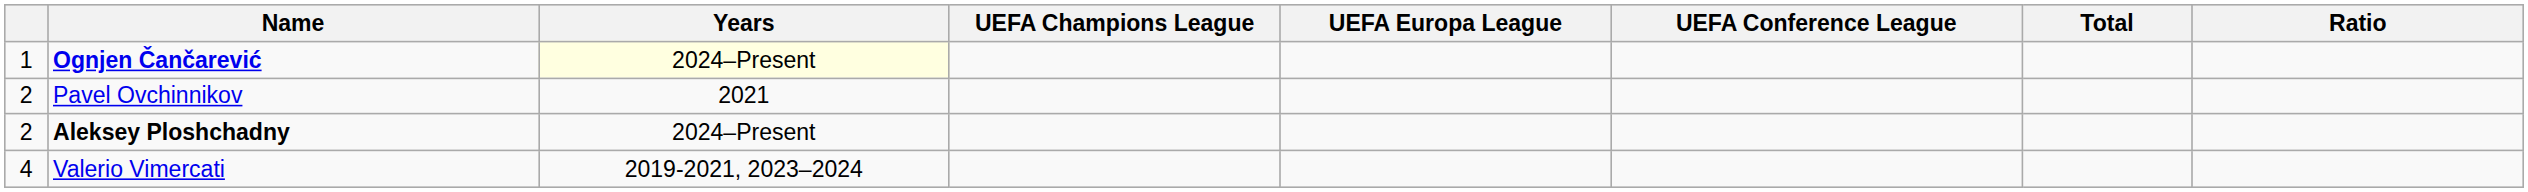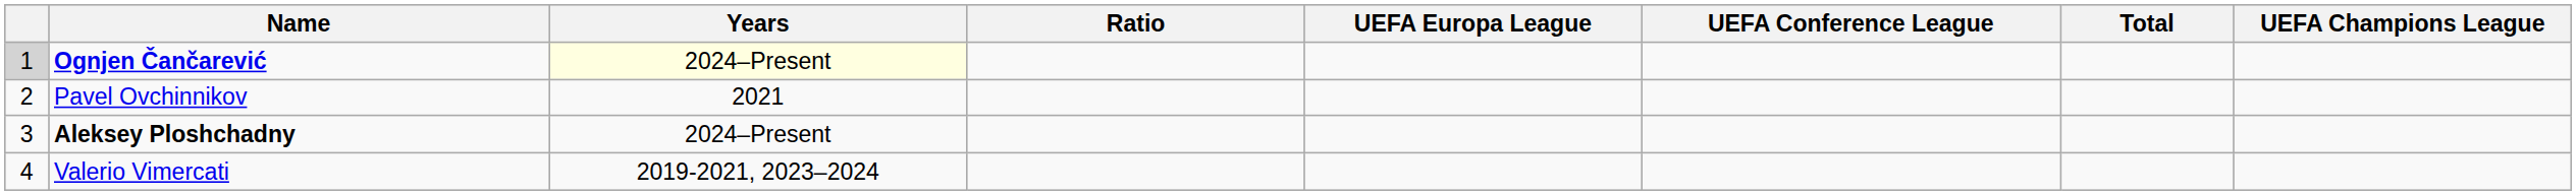 <table class="wikitable sortable"  style="text-align:center; font-size:90%; ">
 <tr>
 <th width=20px></th>
 <th width=300px>Name</th>
 <th width=250px>Years</th>
-<th width=200px>UEFA Champions League</th>
+<th width=200px>Ratio</th>
 <th width=200px>UEFA Europa League</th>
 <th width=250px>UEFA Conference League</th>
 <th width=100px>Total</th>
-<th width=200px>Ratio</th>
+<th width=200px>UEFA Champions League</th>
 </tr>
 <tr>
-<td>1</td>
+<td style="background: lightgrey;">1</td>
 <td align="left"> <strong><a href='#'>Ognjen Čančarević</a></strong></td>
 <td style="background: lightyellow;">2024–Present</td>
 <td></td>
 <td></td>
 <td></td>
 <td></td>
 <td></td>
 </tr>
 <tr>
 <td>2</td>
 <td align="left"> <a href='#'>Pavel Ovchinnikov</a></td>
 <td>2021</td>
 <td></td>
 <td></td>
 <td></td>
 <td></td>
 <td></td>
 </tr>
 <tr>
-<td>2</td>
+<td>3</td>
 <td align="left"> <strong>Aleksey Ploshchadny</strong></td>
 <td>2024–Present</td>
 <td></td>
 <td></td>
 <td></td>
 <td></td>
 <td></td>
 </tr>
 <tr>
 <td>4</td>
 <td align="left"> <a href='#'>Valerio Vimercati</a></td>
 <td>2019-2021, 2023–2024</td>
 <td></td>
 <td></td>
 <td></td>
 <td></td>
 <td></td>
 </tr>
 </table>
